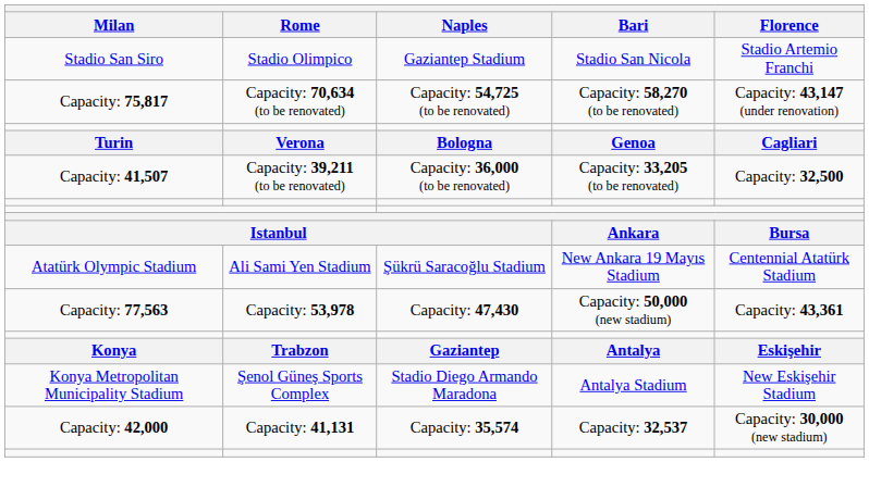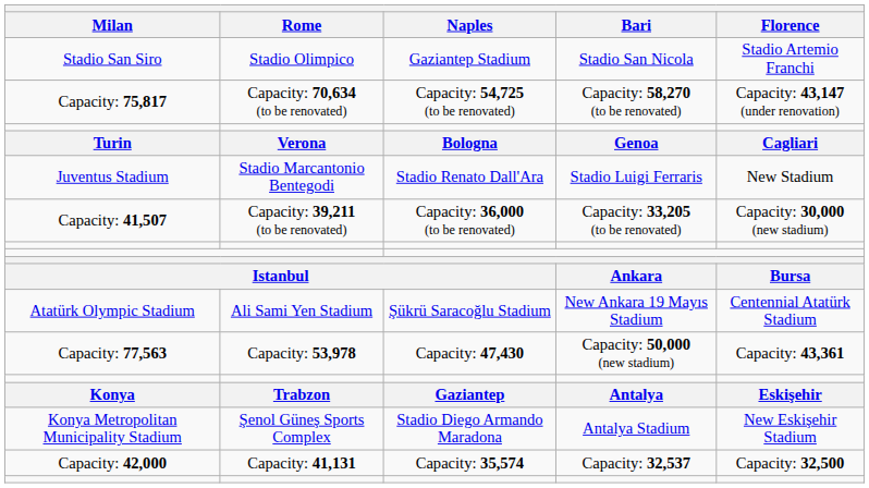 <table class="wikitable" style="text-align:center">
 <tr>
 <th colspan="5"></th>
 </tr>
 <tr>
 <th><a href='#'>Milan</a></th>
 <th><a href='#'>Rome</a></th>
 <th><a href='#'>Naples</a></th>
 <th><a href='#'>Bari</a></th>
 <th><a href='#'>Florence</a></th>
 </tr>
 <tr>
 <td><a href='#'>Stadio San Siro</a></td>
 <td><a href='#'>Stadio Olimpico</a></td>
 <td><a href='#'>Gaziantep Stadium</a></td>
 <td><a href='#'>Stadio San Nicola</a></td>
 <td><a href='#'>Stadio Artemio Franchi</a></td>
 </tr>
 <tr>
 <td>Capacity: <strong>75,817</strong></td>
 <td>Capacity: <strong>70,634</strong> <br><small>(to be renovated)</small></td>
 <td>Capacity: <strong>54,725</strong><br><small>(to be renovated)</small></td>
 <td>Capacity: <strong>58,270</strong><br><small>(to be renovated)</small></td>
 <td>Capacity: <strong>43,147</strong><br><small>(under renovation)</small></td>
 </tr>
 <tr>
 <td></td>
 <td></td>
 <td></td>
 <td></td>
 <td></td>
 </tr>
 <tr>
 <th><a href='#'>Turin</a></th>
 <th><a href='#'>Verona</a></th>
 <th><a href='#'>Bologna</a></th>
 <th><a href='#'>Genoa</a></th>
 <th><a href='#'>Cagliari</a></th>
 </tr>
 <tr>
+<td><a href='#'>Juventus Stadium</a></td>
+<td><a href='#'>Stadio Marcantonio Bentegodi</a></td>
+<td><a href='#'>Stadio Renato Dall'Ara</a></td>
+<td><a href='#'>Stadio Luigi Ferraris</a></td>
+<td>New Stadium</td>
+</tr>
+<tr>
 <td>Capacity: <strong>41,507</strong></td>
 <td>Capacity: <strong>39,211</strong><br><small>(to be renovated)</small></td>
 <td>Capacity: <strong>36,000</strong><br><small>(to be renovated)</small></td>
 <td>Capacity: <strong>33,205</strong><br><small>(to be renovated)</small></td>
-<td>Capacity: <strong>32,500</strong></td>
+<td>Capacity: <strong>30,000</strong><br><small>(new stadium)</small></td>
 </tr>
 <tr>
 <td></td>
 <td></td>
 <td></td>
 <td></td>
 <td></td>
 </tr>
 <tr>
 <td colspan="2"></td>
 <td colspan="3"></td>
 </tr>
 <tr>
 <th colspan="5"></th>
 </tr>
 <tr>
 <th colspan="3"><a href='#'>Istanbul</a></th>
 <th><a href='#'>Ankara</a></th>
 <th><a href='#'>Bursa</a></th>
 </tr>
 <tr>
 <td><a href='#'>Atatürk Olympic Stadium</a></td>
 <td><a href='#'>Ali Sami Yen Stadium</a></td>
 <td><a href='#'>Şükrü Saracoğlu Stadium</a></td>
 <td><a href='#'>New Ankara 19 Mayıs Stadium</a></td>
 <td><a href='#'>Centennial Atatürk Stadium</a></td>
 </tr>
 <tr>
 <td>Capacity: <strong>77,563</strong></td>
 <td>Capacity: <strong>53,978</strong></td>
 <td>Capacity: <strong>47,430</strong></td>
 <td>Capacity: <strong>50,000</strong><br><small>(new stadium)</small></td>
 <td>Capacity: <strong>43,361</strong></td>
 </tr>
 <tr>
 <td></td>
 <td></td>
 <td></td>
 <td></td>
 <td></td>
 </tr>
 <tr>
 <th><a href='#'>Konya</a></th>
 <th><a href='#'>Trabzon</a></th>
 <th><a href='#'>Gaziantep</a></th>
 <th><a href='#'>Antalya</a></th>
 <th><a href='#'>Eskişehir</a></th>
 </tr>
 <tr>
 <td><a href='#'>Konya Metropolitan Municipality Stadium</a></td>
 <td><a href='#'>Şenol Güneş Sports Complex</a></td>
 <td><a href='#'>Stadio Diego Armando Maradona</a></td>
 <td><a href='#'>Antalya Stadium</a></td>
 <td><a href='#'>New Eskişehir Stadium</a></td>
 </tr>
 <tr>
 <td>Capacity: <strong>42,000</strong></td>
 <td>Capacity: <strong>41,131</strong></td>
 <td>Capacity: <strong>35,574</strong></td>
 <td>Capacity: <strong>32,537</strong></td>
-<td>Capacity: <strong>30,000</strong><br><small>(new stadium)</small></td>
+<td>Capacity: <strong>32,500</strong></td>
 </tr>
 <tr>
 <td></td>
 <td></td>
 <td></td>
 <td></td>
 <td></td>
 </tr>
 </table>
